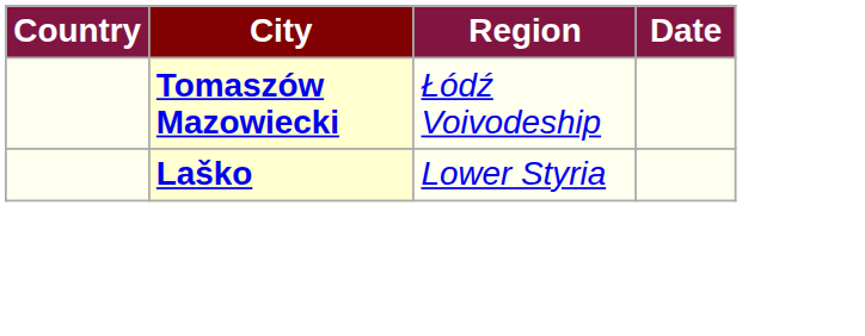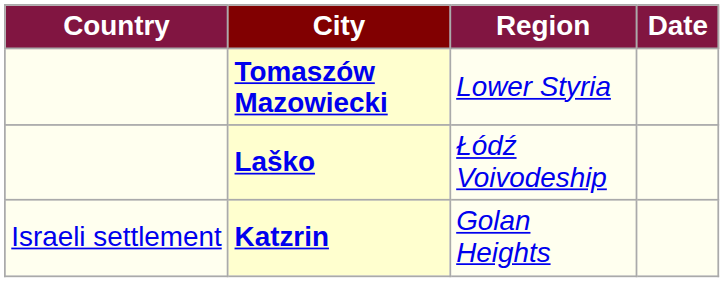 <table class="wikitable" "text-align:left;font-size:100%;"|>
 <tr>
 <th style="background: #811541; color: #FFFFFF" !>Country</th>
 <th style="background: #810001; color: #FFFFFF" !  width="120">City</th>
 <th style="background: #811541; color: #FFFFFF" !  width="100">Region</th>
 <th style="background: #811541; color: #FFFFFF" !  width="40">Date</th>
 </tr>
 <tr>
 <td ! style="background: #FFFFEF; color: #000000" !></td>
 <td ! style="background: #FFFFCF; color: #000000" !><strong><a href='#'>Tomaszów Mazowiecki</a></strong></td>
-<td ! style="background: #FFFFEF; color: #000000" !><em><a href='#'>Łódź Voivodeship</a></em></td>
+<td ! style="background: #FFFFEF; color: #000000" !><em><a href='#'>Lower Styria</a></em></td>
 <td ! style="background: #FFFFEF; color: #000000" !></td>
 </tr>
 <tr>
 <td ! style="background: #FFFFEF; color: #000000" !></td>
 <td ! style="background: #FFFFCF; color: #000000" !><strong><a href='#'>Laško</a></strong></td>
-<td ! style="background: #FFFFEF; color: #000000" !><em><a href='#'>Lower Styria</a></em></td>
+<td ! style="background: #FFFFEF; color: #000000" !><em><a href='#'>Łódź Voivodeship</a></em></td>
+<td ! style="background: #FFFFEF; color: #000000" !></td>
+</tr>
+<tr>
+<td ! style="background: #FFFFEF; color: #000000" !><a href='#'>Israeli settlement</a></td>
+<td ! style="background: #FFFFCF; color: #000000" !><strong><a href='#'>Katzrin</a></strong></td>
+<td ! style="background: #FFFFEF; color: #000000" !><em><a href='#'>Golan Heights</a></em></td>
 <td ! style="background: #FFFFEF; color: #000000" !></td>
 </tr>
 </table>
